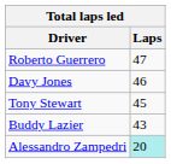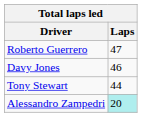 <table class="wikitable">
 <tr>
 <th colspan=2>Total laps led</th>
 </tr>
 <tr>
 <th>Driver</th>
 <th>Laps</th>
 </tr>
 <tr>
 <td><a href='#'>Roberto Guerrero</a></td>
 <td>47</td>
 </tr>
 <tr>
 <td><a href='#'>Davy Jones</a></td>
 <td>46</td>
 </tr>
 <tr>
 <td><a href='#'>Tony Stewart</a></td>
-<td>45</td>
-</tr>
-<tr>
-<td><a href='#'>Buddy Lazier</a></td>
-<td>43</td>
+<td>44</td>
 </tr>
 <tr>
 <td><a href='#'>Alessandro Zampedri</a></td>
 <td style="background: paleturquoise;">20</td>
 </tr>
 </table>
